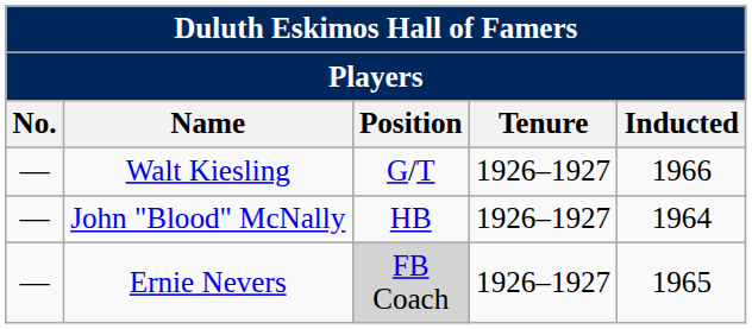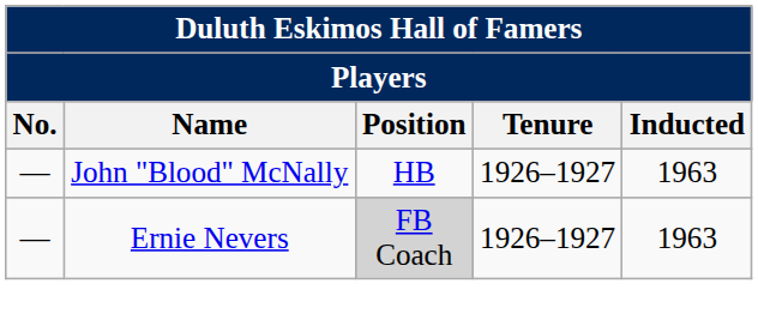 <table class="wikitable" style="text-align:center">
 <tr>
 <th colspan="5" style="background:#00285D; color:white;">Duluth Eskimos Hall of Famers</th>
 </tr>
 <tr>
 <th colspan="5" style="background:#00285D; color:white;">Players</th>
 </tr>
 <tr>
 <th>No.</th>
 <th>Name</th>
 <th>Position</th>
 <th>Tenure</th>
 <th>Inducted</th>
 </tr>
 <tr>
 <td>—</td>
-<td><a href='#'>Walt Kiesling</a></td>
-<td><a href='#'>G</a>/<a href='#'>T</a></td>
-<td>1926–1927</td>
-<td>1966</td>
-</tr>
-<tr>
-<td>—</td>
 <td><a href='#'>John "Blood" McNally</a></td>
 <td><a href='#'>HB</a></td>
 <td>1926–1927</td>
-<td>1964</td>
+<td>1963</td>
 </tr>
 <tr>
 <td>—</td>
 <td><a href='#'>Ernie Nevers</a></td>
 <td style="background: lightgrey;"><a href='#'>FB</a><br>Coach</td>
 <td>1926–1927</td>
-<td>1965</td>
+<td>1963</td>
 </tr>
 </table>
